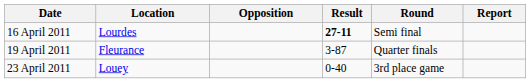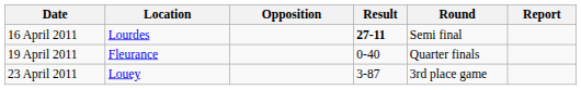 <table class="wikitable">
 <tr style="text-align:left;">
 <th width="120">Date</th>
 <th width="150">Location</th>
 <th width="150">Opposition</th>
 <th width="60">Result</th>
 <th width="120">Round</th>
 <th width="80">Report</th>
 </tr>
 <tr>
 <td>16 April 2011</td>
 <td><a href='#'>Lourdes</a></td>
 <td></td>
 <td><strong>27-11</strong></td>
 <td>Semi final</td>
 <td></td>
 </tr>
 <tr>
 <td>19 April 2011</td>
 <td><a href='#'>Fleurance</a></td>
 <td></td>
-<td>3-87</td>
+<td>0-40</td>
 <td>Quarter finals</td>
 <td></td>
 </tr>
 <tr>
 <td>23 April 2011</td>
 <td><a href='#'>Louey</a></td>
 <td></td>
-<td>0-40</td>
+<td>3-87</td>
 <td>3rd place game</td>
 <td></td>
 </tr>
 </table>
